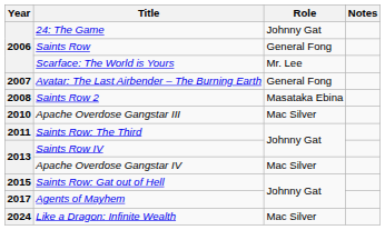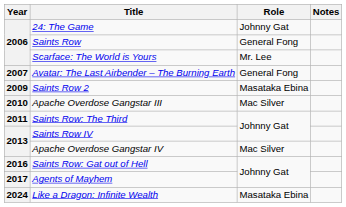 <table class="wikitable plainrowheaders sortable">
 <tr>
 <th scope="col">Year</th>
 <th scope="col">Title</th>
 <th scope="col">Role</th>
 <th class="unsortable">Notes</th>
 </tr>
 <tr>
 <th scope="row" rowspan="3">2006</th>
 <td><em><a href='#'>24: The Game</a></em></td>
 <td>Johnny Gat</td>
 <td></td>
 </tr>
 <tr>
 <td><em><a href='#'>Saints Row</a></em></td>
 <td>General Fong</td>
 <td></td>
 </tr>
 <tr>
 <td><em><a href='#'>Scarface: The World is Yours</a></em></td>
 <td>Mr. Lee</td>
 <td></td>
 </tr>
 <tr>
 <th scope="row">2007</th>
 <td><em><a href='#'>Avatar: The Last Airbender – The Burning Earth</a></em></td>
 <td>General Fong</td>
 <td></td>
 </tr>
 <tr>
-<th scope="row">2008</th>
+<th scope="row">2009</th>
 <td><em><a href='#'>Saints Row 2</a></em></td>
 <td>Masataka Ebina</td>
 <td></td>
 </tr>
 <tr>
 <th scope="row">2010</th>
 <td><em>Apache Overdose Gangstar III</em></td>
 <td>Mac Silver</td>
 <td></td>
 </tr>
 <tr>
 <th scope="row">2011</th>
 <td><em><a href='#'>Saints Row: The Third</a></em></td>
 <td rowspan="2">Johnny Gat</td>
 <td></td>
 </tr>
 <tr>
 <th scope="row" rowspan="2">2013</th>
 <td><em><a href='#'>Saints Row IV</a></em></td>
 <td></td>
 </tr>
 <tr>
 <td><em>Apache Overdose Gangstar IV</em></td>
 <td>Mac Silver</td>
 <td></td>
 </tr>
 <tr>
-<th scope="row">2015</th>
+<th scope="row">2016</th>
 <td><em><a href='#'>Saints Row: Gat out of Hell</a></em></td>
 <td rowspan="2">Johnny Gat</td>
 <td></td>
 </tr>
 <tr>
 <th scope="row">2017</th>
 <td><em><a href='#'>Agents of Mayhem</a></em></td>
 <td></td>
 </tr>
 <tr>
 <th scope="row">2024</th>
 <td><em><a href='#'>Like a Dragon: Infinite Wealth</a></em></td>
-<td>Mac Silver</td>
+<td>Masataka Ebina</td>
 <td></td>
 </tr>
 </table>
